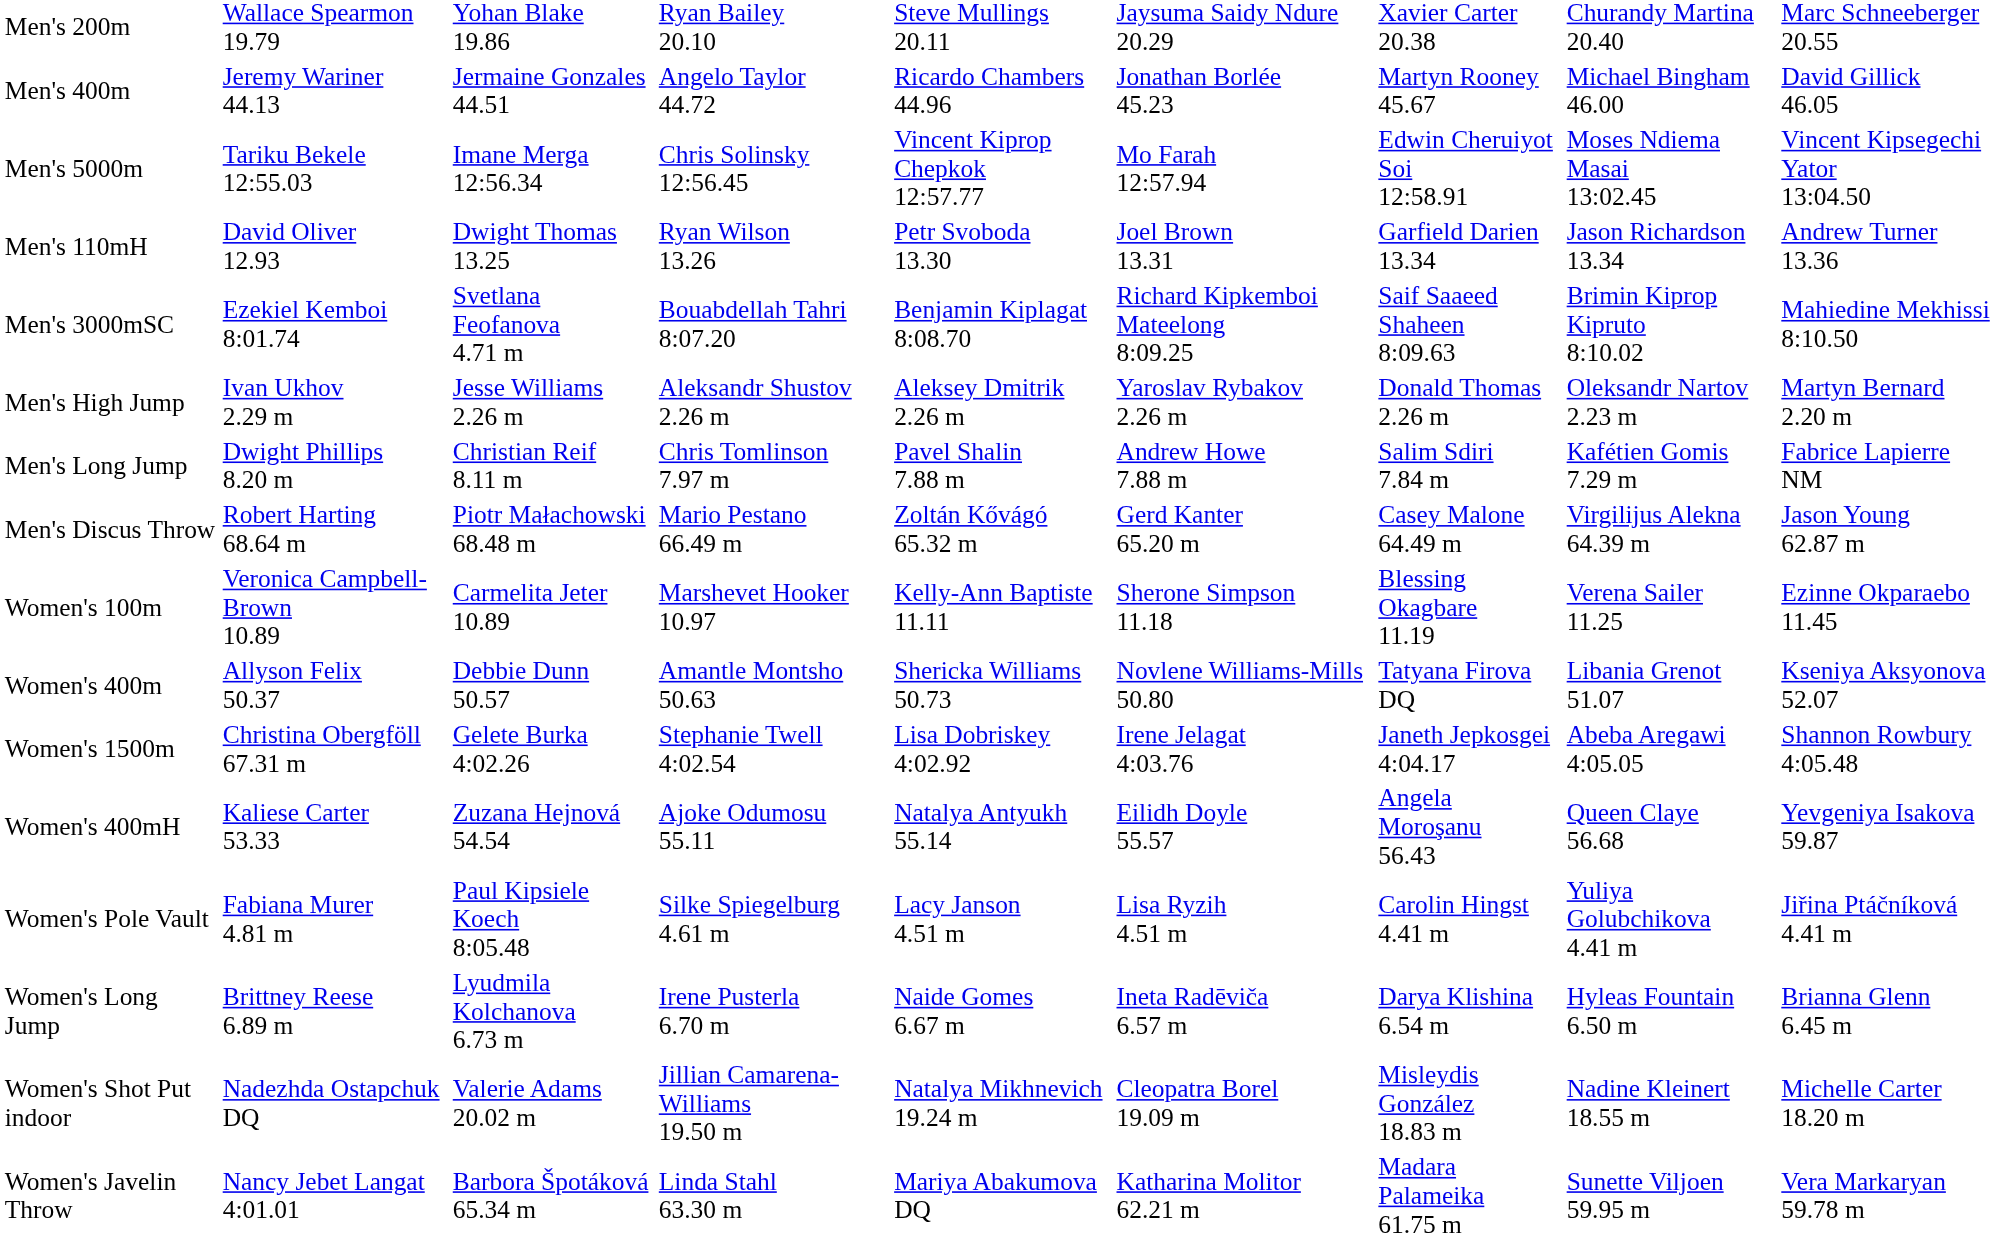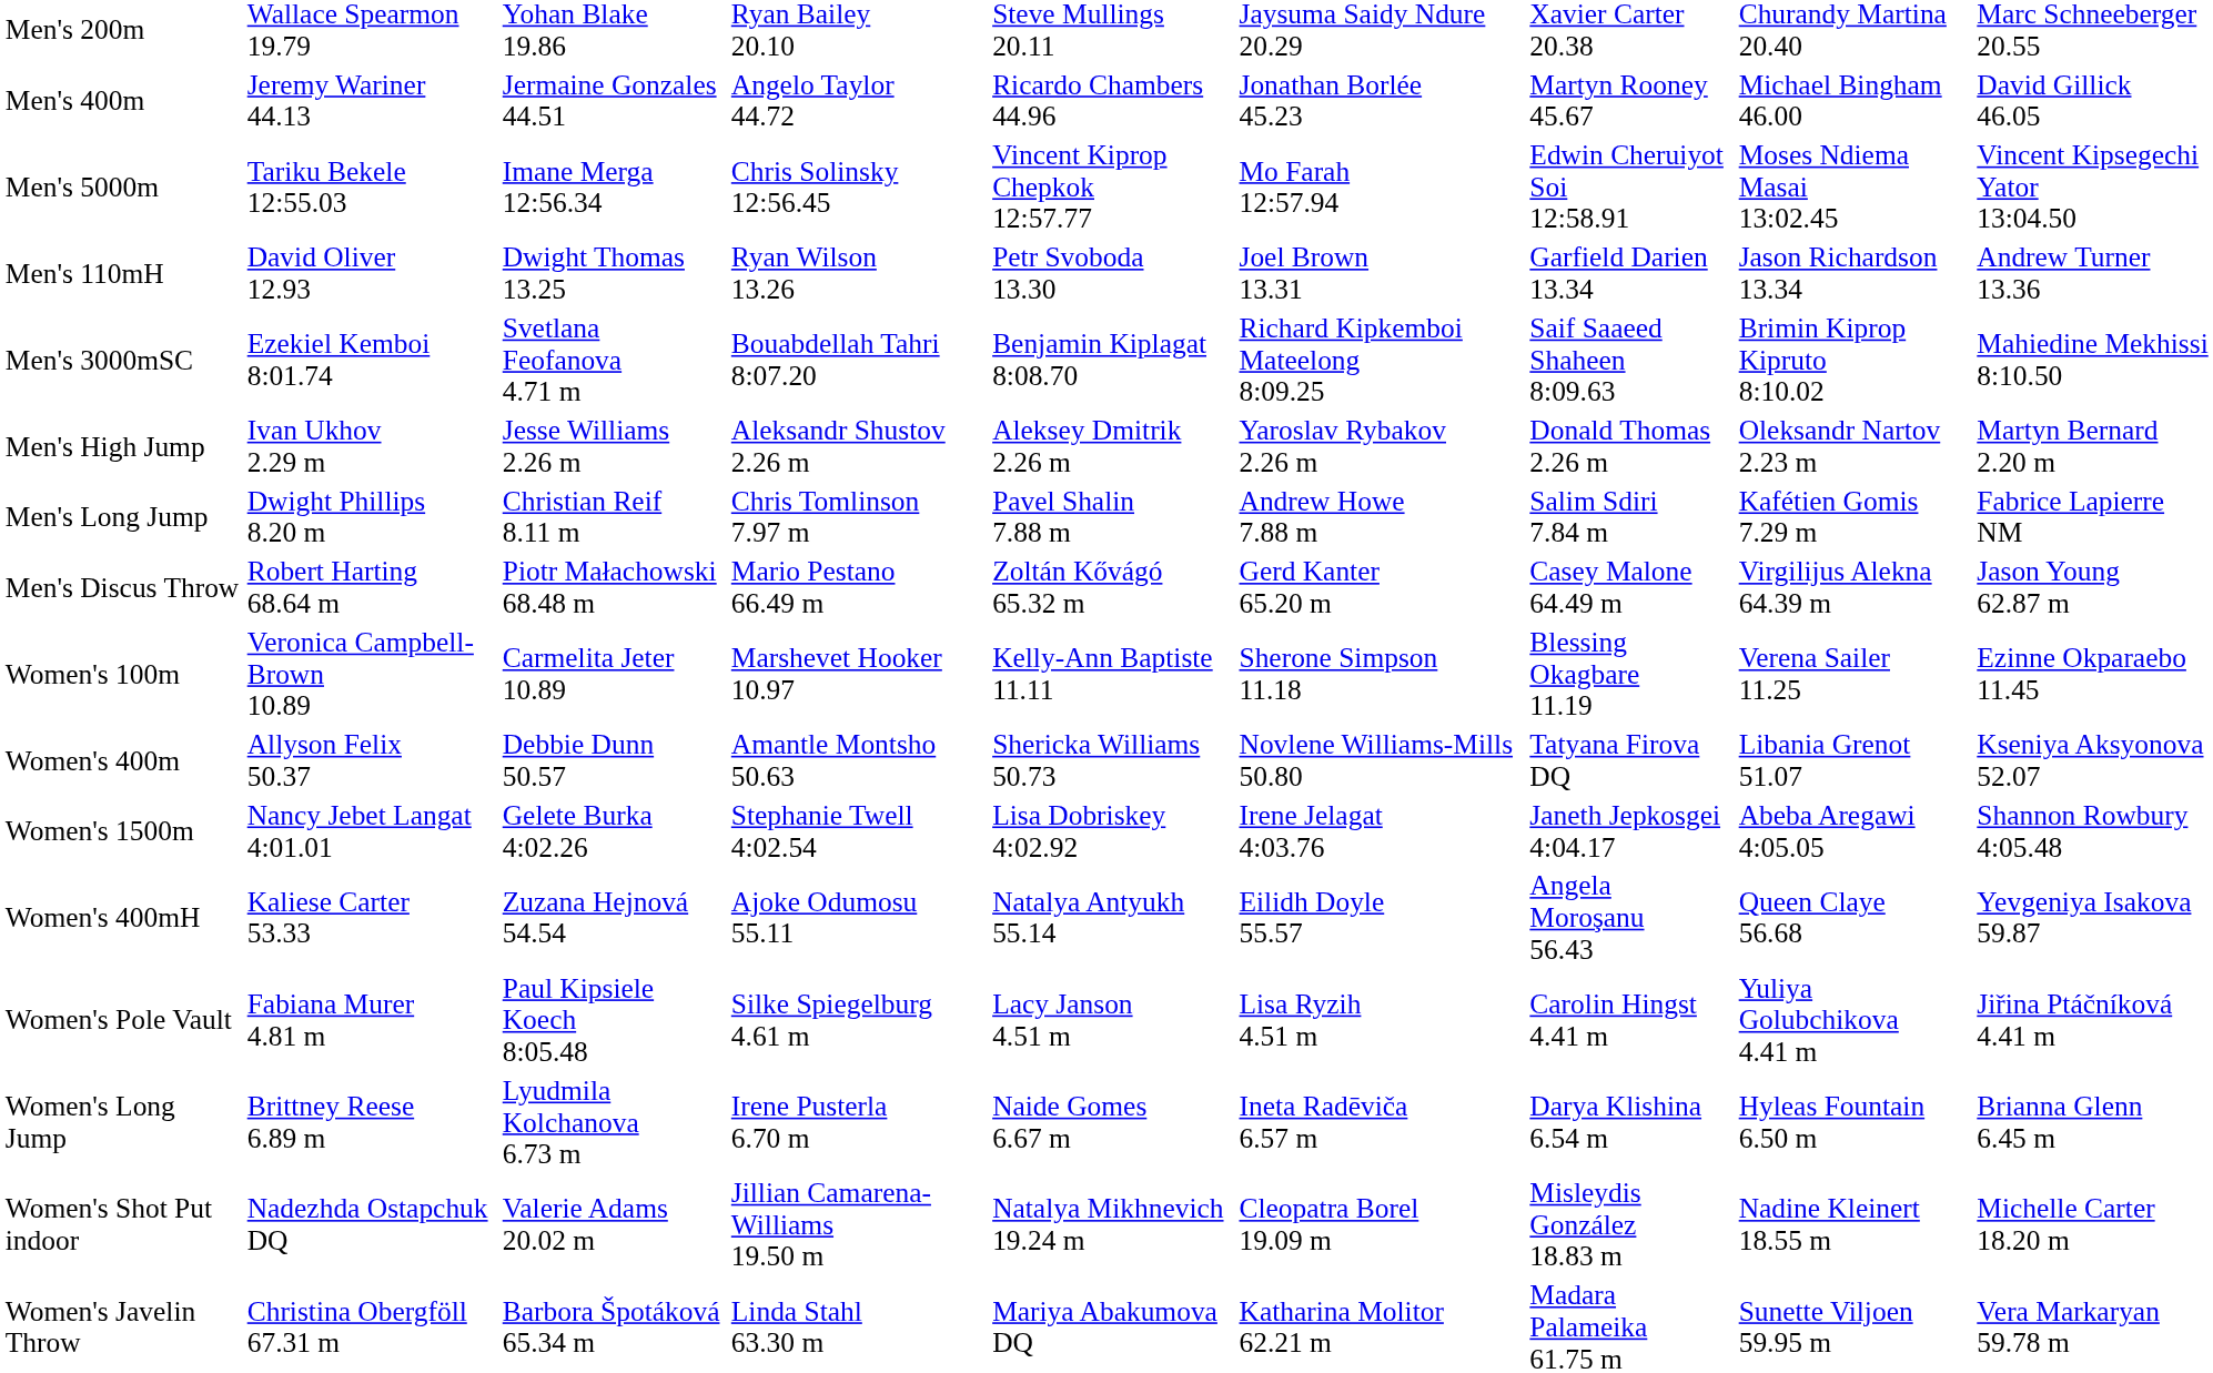 <table>
 <tr>
 <td>Men's 200m<br></td>
 <td><a href='#'>Wallace Spearmon</a><br>  19.79</td>
 <td><a href='#'>Yohan Blake</a><br>  19.86</td>
 <td><a href='#'>Ryan Bailey</a><br>  20.10</td>
 <td><a href='#'>Steve Mullings</a><br>  20.11</td>
 <td><a href='#'>Jaysuma Saidy Ndure</a><br>  20.29</td>
 <td><a href='#'>Xavier Carter</a><br>  20.38</td>
 <td><a href='#'>Churandy Martina</a><br>  20.40</td>
 <td><a href='#'>Marc Schneeberger</a><br>  20.55</td>
 </tr>
 <tr>
 <td>Men's 400m</td>
 <td><a href='#'>Jeremy Wariner</a><br>  44.13</td>
 <td><a href='#'>Jermaine Gonzales</a><br>  44.51</td>
 <td><a href='#'>Angelo Taylor</a><br>  44.72</td>
 <td><a href='#'>Ricardo Chambers</a><br>  44.96</td>
 <td><a href='#'>Jonathan Borlée</a><br>  45.23</td>
 <td><a href='#'>Martyn Rooney</a><br>  45.67</td>
 <td><a href='#'>Michael Bingham</a><br>  46.00</td>
 <td><a href='#'>David Gillick</a><br>  46.05</td>
 </tr>
 <tr>
 <td>Men's 5000m</td>
 <td><a href='#'>Tariku Bekele</a><br>  12:55.03</td>
 <td><a href='#'>Imane Merga</a><br>  12:56.34</td>
 <td><a href='#'>Chris Solinsky</a><br>  12:56.45</td>
 <td><a href='#'>Vincent Kiprop Chepkok</a><br>  12:57.77</td>
 <td><a href='#'>Mo Farah</a><br>  12:57.94</td>
 <td><a href='#'>Edwin Cheruiyot Soi</a><br>  12:58.91</td>
 <td><a href='#'>Moses Ndiema Masai</a><br>  13:02.45</td>
 <td><a href='#'>Vincent Kipsegechi Yator</a><br>  13:04.50</td>
 </tr>
 <tr>
 <td>Men's 110mH<br></td>
 <td><a href='#'>David Oliver</a><br>  12.93</td>
 <td><a href='#'>Dwight Thomas</a><br>  13.25</td>
 <td><a href='#'>Ryan Wilson</a><br>  13.26</td>
 <td><a href='#'>Petr Svoboda</a><br>  13.30</td>
 <td><a href='#'>Joel Brown</a><br>  13.31</td>
 <td><a href='#'>Garfield Darien</a><br>  13.34</td>
 <td><a href='#'>Jason Richardson</a><br>  13.34</td>
 <td><a href='#'>Andrew Turner</a><br>  13.36</td>
 </tr>
 <tr>
 <td>Men's 3000mSC</td>
 <td><a href='#'>Ezekiel Kemboi</a><br>  8:01.74</td>
 <td><a href='#'>Svetlana Feofanova</a><br>  4.71 m</td>
 <td><a href='#'>Bouabdellah Tahri</a><br>  8:07.20</td>
 <td><a href='#'>Benjamin Kiplagat</a><br>  8:08.70</td>
 <td><a href='#'>Richard Kipkemboi Mateelong</a><br>  8:09.25</td>
 <td><a href='#'>Saif Saaeed Shaheen</a><br>  8:09.63</td>
 <td><a href='#'>Brimin Kiprop Kipruto</a><br>  8:10.02</td>
 <td><a href='#'>Mahiedine Mekhissi</a><br>  8:10.50</td>
 </tr>
 <tr>
 <td>Men's High Jump</td>
 <td><a href='#'>Ivan Ukhov</a><br>  2.29 m</td>
 <td><a href='#'>Jesse Williams</a><br>  2.26 m</td>
 <td><a href='#'>Aleksandr Shustov</a><br>  2.26 m</td>
 <td><a href='#'>Aleksey Dmitrik</a><br>  2.26 m</td>
 <td><a href='#'>Yaroslav Rybakov</a><br>  2.26 m</td>
 <td><a href='#'>Donald Thomas</a><br>  2.26 m</td>
 <td><a href='#'>Oleksandr Nartov</a><br>  2.23 m</td>
 <td><a href='#'>Martyn Bernard</a><br>  2.20 m</td>
 </tr>
 <tr>
 <td>Men's Long Jump</td>
 <td><a href='#'>Dwight Phillips</a><br>  8.20 m</td>
 <td><a href='#'>Christian Reif</a><br>  8.11 m</td>
 <td><a href='#'>Chris Tomlinson</a><br>  7.97 m</td>
 <td><a href='#'>Pavel Shalin</a><br>  7.88 m</td>
 <td><a href='#'>Andrew Howe</a><br>  7.88 m</td>
 <td><a href='#'>Salim Sdiri</a><br>  7.84 m</td>
 <td><a href='#'>Kafétien Gomis</a><br>  7.29 m</td>
 <td><a href='#'>Fabrice Lapierre</a><br>  NM</td>
 </tr>
 <tr>
 <td>Men's Discus Throw</td>
 <td><a href='#'>Robert Harting</a><br>  68.64 m</td>
 <td><a href='#'>Piotr Małachowski</a><br>  68.48 m</td>
 <td><a href='#'>Mario Pestano</a><br>  66.49 m</td>
 <td><a href='#'>Zoltán Kővágó</a><br>  65.32 m</td>
 <td><a href='#'>Gerd Kanter</a><br>  65.20 m</td>
 <td><a href='#'>Casey Malone</a><br>  64.49 m</td>
 <td><a href='#'>Virgilijus Alekna</a><br>  64.39 m</td>
 <td><a href='#'>Jason Young</a><br>  62.87 m</td>
 </tr>
 <tr>
 <td>Women's 100m<br></td>
 <td><a href='#'>Veronica Campbell-Brown</a><br>  10.89</td>
 <td><a href='#'>Carmelita Jeter</a><br>  10.89</td>
 <td><a href='#'>Marshevet Hooker</a><br>  10.97</td>
 <td><a href='#'>Kelly-Ann Baptiste</a><br>  11.11</td>
 <td><a href='#'>Sherone Simpson</a><br>  11.18</td>
 <td><a href='#'>Blessing Okagbare</a><br>  11.19</td>
 <td><a href='#'>Verena Sailer</a><br>  11.25</td>
 <td><a href='#'>Ezinne Okparaebo</a><br>  11.45</td>
 </tr>
 <tr>
 <td>Women's 400m</td>
 <td><a href='#'>Allyson Felix</a><br>  50.37</td>
 <td><a href='#'>Debbie Dunn</a><br>  50.57</td>
 <td><a href='#'>Amantle Montsho</a><br>  50.63</td>
 <td><a href='#'>Shericka Williams</a><br>  50.73</td>
 <td><a href='#'>Novlene Williams-Mills</a><br>  50.80</td>
 <td><a href='#'>Tatyana Firova</a><br>  DQ</td>
 <td><a href='#'>Libania Grenot</a><br>  51.07</td>
 <td><a href='#'>Kseniya Aksyonova</a><br>  52.07</td>
 </tr>
 <tr>
 <td>Women's 1500m</td>
-<td><a href='#'>Christina Obergföll</a><br>  67.31 m</td>
+<td><a href='#'>Nancy Jebet Langat</a><br>  4:01.01</td>
 <td><a href='#'>Gelete Burka</a><br>  4:02.26</td>
 <td><a href='#'>Stephanie Twell</a><br>  4:02.54</td>
 <td><a href='#'>Lisa Dobriskey</a><br>  4:02.92</td>
 <td><a href='#'>Irene Jelagat</a><br>  4:03.76</td>
 <td><a href='#'>Janeth Jepkosgei</a><br>  4:04.17</td>
 <td><a href='#'>Abeba Aregawi</a><br>  4:05.05</td>
 <td><a href='#'>Shannon Rowbury</a><br>  4:05.48</td>
 </tr>
 <tr>
 <td>Women's 400mH</td>
 <td><a href='#'>Kaliese Carter</a><br>  53.33</td>
 <td><a href='#'>Zuzana Hejnová</a><br>  54.54</td>
 <td><a href='#'>Ajoke Odumosu</a><br>  55.11</td>
 <td><a href='#'>Natalya Antyukh</a><br>  55.14</td>
 <td><a href='#'>Eilidh Doyle</a><br>  55.57</td>
 <td><a href='#'>Angela Moroşanu</a><br>  56.43</td>
 <td><a href='#'>Queen Claye</a><br>  56.68</td>
 <td><a href='#'>Yevgeniya Isakova</a><br>  59.87</td>
 </tr>
 <tr>
 <td>Women's Pole Vault</td>
 <td><a href='#'>Fabiana Murer</a><br>  4.81 m</td>
 <td><a href='#'>Paul Kipsiele Koech</a><br>  8:05.48</td>
 <td><a href='#'>Silke Spiegelburg</a><br>  4.61 m</td>
 <td><a href='#'>Lacy Janson</a><br>  4.51 m</td>
 <td><a href='#'>Lisa Ryzih</a><br>  4.51 m</td>
 <td><a href='#'>Carolin Hingst</a><br>  4.41 m</td>
 <td><a href='#'>Yuliya Golubchikova</a><br>  4.41 m</td>
 <td><a href='#'>Jiřina Ptáčníková</a><br>  4.41 m</td>
 </tr>
 <tr>
 <td>Women's Long Jump</td>
 <td><a href='#'>Brittney Reese</a><br>  6.89 m</td>
 <td><a href='#'>Lyudmila Kolchanova</a><br>  6.73 m</td>
 <td><a href='#'>Irene Pusterla</a><br>  6.70 m</td>
 <td><a href='#'>Naide Gomes</a><br>  6.67 m</td>
 <td><a href='#'>Ineta Radēviča</a><br>  6.57 m</td>
 <td><a href='#'>Darya Klishina</a><br>  6.54 m</td>
 <td><a href='#'>Hyleas Fountain</a><br>  6.50 m</td>
 <td><a href='#'>Brianna Glenn</a><br>  6.45 m</td>
 </tr>
 <tr>
 <td>Women's Shot Put indoor</td>
 <td><a href='#'>Nadezhda Ostapchuk</a><br>  DQ</td>
 <td><a href='#'>Valerie Adams</a><br>  20.02 m</td>
 <td><a href='#'>Jillian Camarena-Williams</a><br>  19.50 m</td>
 <td><a href='#'>Natalya Mikhnevich</a><br>  19.24 m</td>
 <td><a href='#'>Cleopatra Borel</a><br>  19.09 m</td>
 <td><a href='#'>Misleydis González</a><br>  18.83 m</td>
 <td><a href='#'>Nadine Kleinert</a><br>  18.55 m</td>
 <td><a href='#'>Michelle Carter</a><br>  18.20 m</td>
 </tr>
 <tr>
 <td>Women's Javelin Throw</td>
-<td><a href='#'>Nancy Jebet Langat</a><br>  4:01.01</td>
+<td><a href='#'>Christina Obergföll</a><br>  67.31 m</td>
 <td><a href='#'>Barbora Špotáková</a><br>  65.34 m</td>
 <td><a href='#'>Linda Stahl</a><br>  63.30 m</td>
 <td><a href='#'>Mariya Abakumova</a><br>  DQ</td>
 <td><a href='#'>Katharina Molitor</a><br>  62.21 m</td>
 <td><a href='#'>Madara Palameika</a><br>  61.75 m</td>
 <td><a href='#'>Sunette Viljoen</a><br>  59.95 m</td>
 <td><a href='#'>Vera Markaryan</a><br>  59.78 m</td>
 </tr>
 </table>
